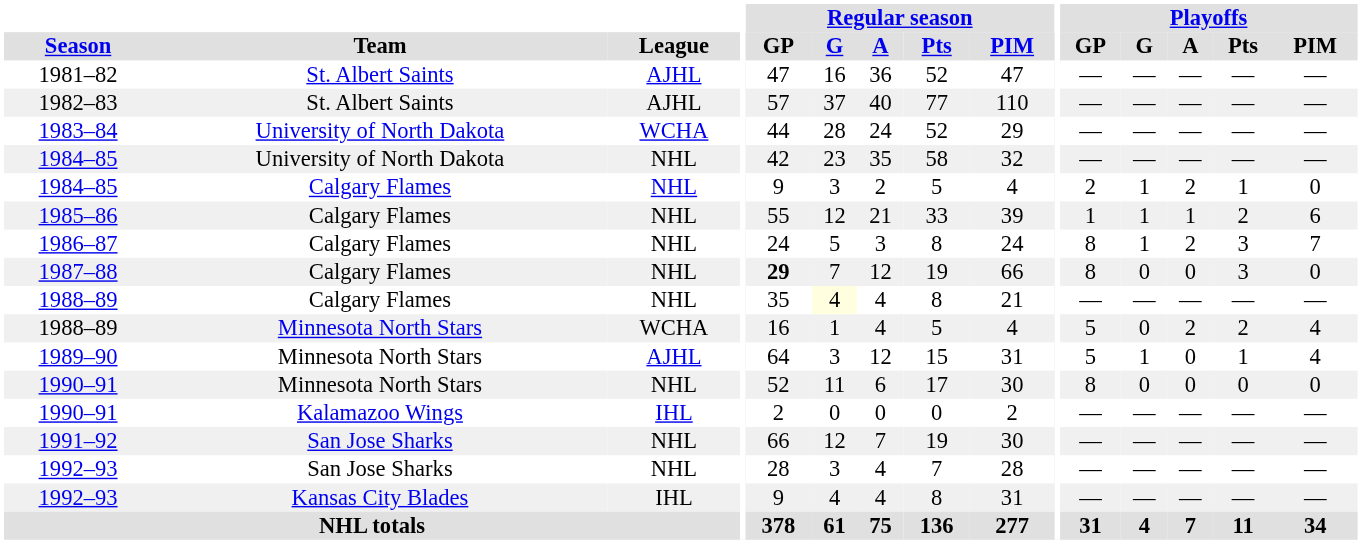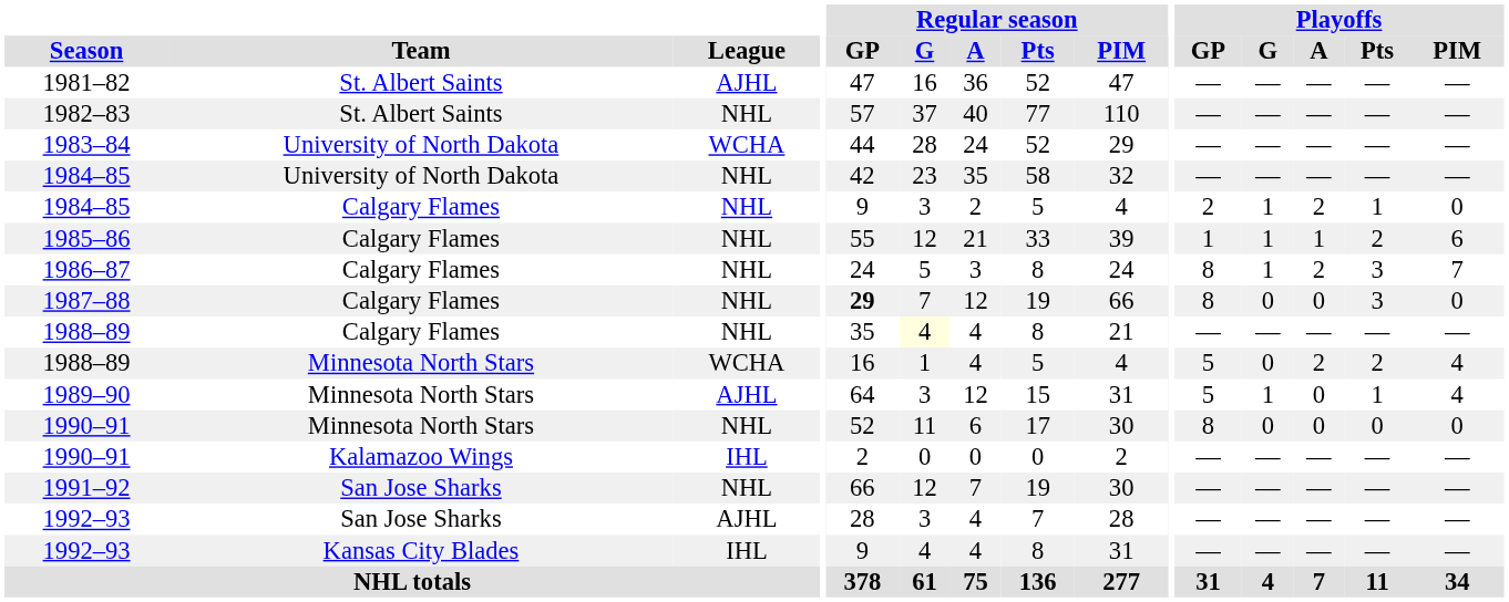 <table border="0" cellpadding="1" cellspacing="0" style="text-align:center; width:60em">
 <tr bgcolor="#e0e0e0">
 <th colspan="3" bgcolor="#ffffff"></th>
 <th rowspan="100" bgcolor="#ffffff"></th>
 <th colspan="5"><a href='#'>Regular season</a></th>
 <th rowspan="100" bgcolor="#ffffff"></th>
 <th colspan="5"><a href='#'>Playoffs</a></th>
 </tr>
 <tr bgcolor="#e0e0e0">
 <th><a href='#'>Season</a></th>
 <th>Team</th>
 <th>League</th>
 <th>GP</th>
 <th><a href='#'>G</a></th>
 <th><a href='#'>A</a></th>
 <th><a href='#'>Pts</a></th>
 <th><a href='#'>PIM</a></th>
 <th>GP</th>
 <th>G</th>
 <th>A</th>
 <th>Pts</th>
 <th>PIM</th>
 </tr>
 <tr>
 <td>1981–82</td>
 <td><a href='#'>St. Albert Saints</a></td>
 <td><a href='#'>AJHL</a></td>
 <td>47</td>
 <td>16</td>
 <td>36</td>
 <td>52</td>
 <td>47</td>
 <td>—</td>
 <td>—</td>
 <td>—</td>
 <td>—</td>
 <td>—</td>
 </tr>
 <tr bgcolor="#f0f0f0">
 <td>1982–83</td>
 <td>St. Albert Saints</td>
-<td>AJHL</td>
+<td>NHL</td>
 <td>57</td>
 <td>37</td>
 <td>40</td>
 <td>77</td>
 <td>110</td>
 <td>—</td>
 <td>—</td>
 <td>—</td>
 <td>—</td>
 <td>—</td>
 </tr>
 <tr>
 <td><a href='#'>1983–84</a></td>
 <td><a href='#'>University of North Dakota</a></td>
 <td><a href='#'>WCHA</a></td>
 <td>44</td>
 <td>28</td>
 <td>24</td>
 <td>52</td>
 <td>29</td>
 <td>—</td>
 <td>—</td>
 <td>—</td>
 <td>—</td>
 <td>—</td>
 </tr>
 <tr bgcolor="#f0f0f0">
 <td><a href='#'>1984–85</a></td>
 <td>University of North Dakota</td>
 <td>NHL</td>
 <td>42</td>
 <td>23</td>
 <td>35</td>
 <td>58</td>
 <td>32</td>
 <td>—</td>
 <td>—</td>
 <td>—</td>
 <td>—</td>
 <td>—</td>
 </tr>
 <tr>
 <td><a href='#'>1984–85</a></td>
 <td><a href='#'>Calgary Flames</a></td>
 <td><a href='#'>NHL</a></td>
 <td>9</td>
 <td>3</td>
 <td>2</td>
 <td>5</td>
 <td>4</td>
 <td>2</td>
 <td>1</td>
 <td>2</td>
 <td>1</td>
 <td>0</td>
 </tr>
 <tr bgcolor="#f0f0f0">
 <td><a href='#'>1985–86</a></td>
 <td>Calgary Flames</td>
 <td>NHL</td>
 <td>55</td>
 <td>12</td>
 <td>21</td>
 <td>33</td>
 <td>39</td>
 <td>1</td>
 <td>1</td>
 <td>1</td>
 <td>2</td>
 <td>6</td>
 </tr>
 <tr>
 <td><a href='#'>1986–87</a></td>
 <td>Calgary Flames</td>
 <td>NHL</td>
 <td>24</td>
 <td>5</td>
 <td>3</td>
 <td>8</td>
 <td>24</td>
 <td>8</td>
 <td>1</td>
 <td>2</td>
 <td>3</td>
 <td>7</td>
 </tr>
 <tr bgcolor="#f0f0f0">
 <td><a href='#'>1987–88</a></td>
 <td>Calgary Flames</td>
 <td>NHL</td>
 <td><strong>29</strong></td>
 <td>7</td>
 <td>12</td>
 <td>19</td>
 <td>66</td>
 <td>8</td>
 <td>0</td>
 <td>0</td>
 <td>3</td>
 <td>0</td>
 </tr>
 <tr>
 <td><a href='#'>1988–89</a></td>
 <td>Calgary Flames</td>
 <td>NHL</td>
 <td>35</td>
 <td style="background: lightyellow;">4</td>
 <td>4</td>
 <td>8</td>
 <td>21</td>
 <td>—</td>
 <td>—</td>
 <td>—</td>
 <td>—</td>
 <td>—</td>
 </tr>
 <tr bgcolor="#f0f0f0">
 <td>1988–89</td>
 <td><a href='#'>Minnesota North Stars</a></td>
 <td>WCHA</td>
 <td>16</td>
 <td>1</td>
 <td>4</td>
 <td>5</td>
 <td>4</td>
 <td>5</td>
 <td>0</td>
 <td>2</td>
 <td>2</td>
 <td>4</td>
 </tr>
 <tr>
 <td><a href='#'>1989–90</a></td>
 <td>Minnesota North Stars</td>
 <td><a href='#'>AJHL</a></td>
 <td>64</td>
 <td>3</td>
 <td>12</td>
 <td>15</td>
 <td>31</td>
 <td>5</td>
 <td>1</td>
 <td>0</td>
 <td>1</td>
 <td>4</td>
 </tr>
 <tr bgcolor="#f0f0f0">
 <td><a href='#'>1990–91</a></td>
 <td>Minnesota North Stars</td>
 <td>NHL</td>
 <td>52</td>
 <td>11</td>
 <td>6</td>
 <td>17</td>
 <td>30</td>
 <td>8</td>
 <td>0</td>
 <td>0</td>
 <td>0</td>
 <td>0</td>
 </tr>
 <tr>
 <td><a href='#'>1990–91</a></td>
 <td><a href='#'>Kalamazoo Wings</a></td>
 <td><a href='#'>IHL</a></td>
 <td>2</td>
 <td>0</td>
 <td>0</td>
 <td>0</td>
 <td>2</td>
 <td>—</td>
 <td>—</td>
 <td>—</td>
 <td>—</td>
 <td>—</td>
 </tr>
 <tr bgcolor="#f0f0f0">
 <td><a href='#'>1991–92</a></td>
 <td><a href='#'>San Jose Sharks</a></td>
 <td>NHL</td>
 <td>66</td>
 <td>12</td>
 <td>7</td>
 <td>19</td>
 <td>30</td>
 <td>—</td>
 <td>—</td>
 <td>—</td>
 <td>—</td>
 <td>—</td>
 </tr>
 <tr>
 <td><a href='#'>1992–93</a></td>
 <td>San Jose Sharks</td>
-<td>NHL</td>
+<td>AJHL</td>
 <td>28</td>
 <td>3</td>
 <td>4</td>
 <td>7</td>
 <td>28</td>
 <td>—</td>
 <td>—</td>
 <td>—</td>
 <td>—</td>
 <td>—</td>
 </tr>
 <tr bgcolor="#f0f0f0">
 <td><a href='#'>1992–93</a></td>
 <td><a href='#'>Kansas City Blades</a></td>
 <td>IHL</td>
 <td>9</td>
 <td>4</td>
 <td>4</td>
 <td>8</td>
 <td>31</td>
 <td>—</td>
 <td>—</td>
 <td>—</td>
 <td>—</td>
 <td>—</td>
 </tr>
 <tr bgcolor="#e0e0e0">
 <th colspan="3">NHL totals</th>
 <th>378</th>
 <th>61</th>
 <th>75</th>
 <th>136</th>
 <th>277</th>
 <th>31</th>
 <th>4</th>
 <th>7</th>
 <th>11</th>
 <th>34</th>
 </tr>
 </table>
